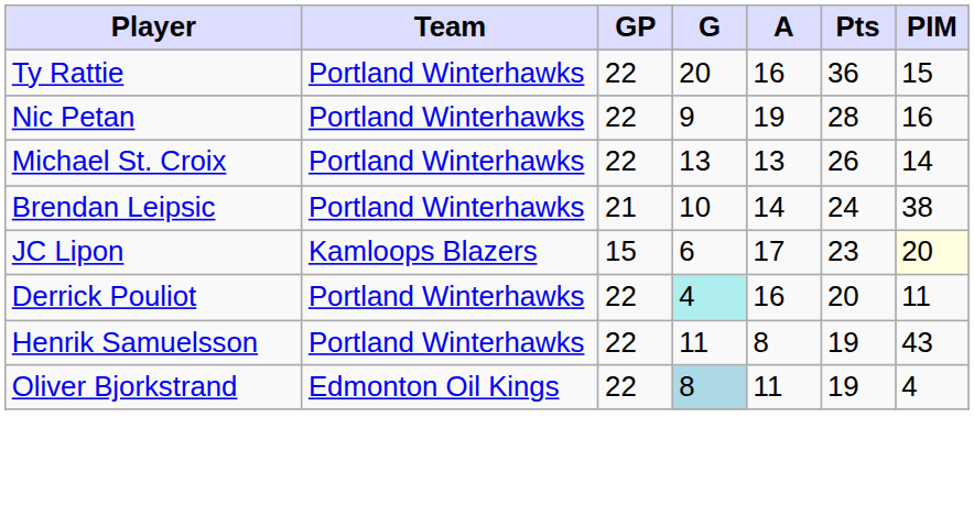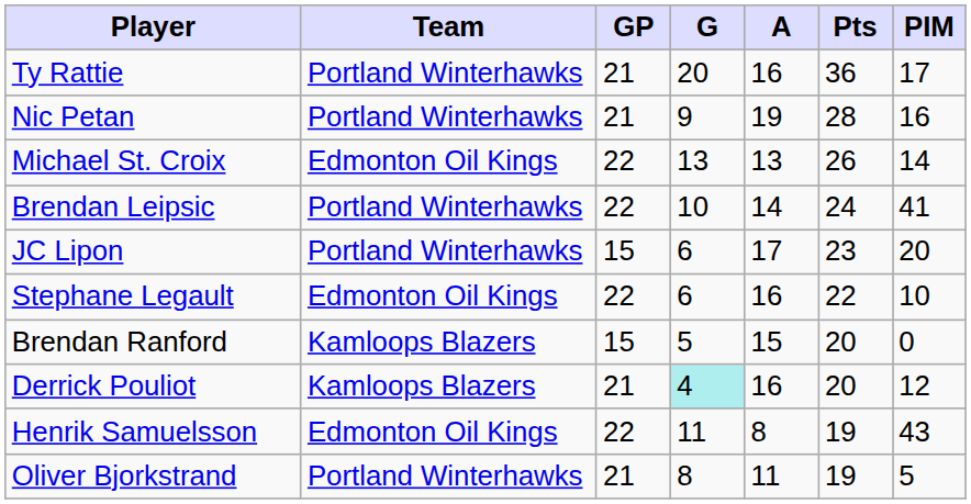 <table class="wikitable">
 <tr>
 <th style="background:#ddf; width:30%;">Player</th>
 <th style="background:#ddf; width:30%;">Team</th>
 <th style="background:#ddf; width:7.5%;">GP</th>
 <th style="background:#ddf; width:7.5%;">G</th>
 <th style="background:#ddf; width:7.5%;">A</th>
 <th style="background:#ddf; width:7.5%;">Pts</th>
 <th style="background:#ddf; width:7.5%;">PIM</th>
 </tr>
 <tr>
 <td><a href='#'>Ty Rattie</a></td>
 <td><a href='#'>Portland Winterhawks</a></td>
-<td>22</td>
+<td>21</td>
 <td>20</td>
 <td>16</td>
 <td>36</td>
-<td>15</td>
+<td>17</td>
 </tr>
 <tr>
 <td><a href='#'>Nic Petan</a></td>
 <td><a href='#'>Portland Winterhawks</a></td>
-<td>22</td>
+<td>21</td>
 <td>9</td>
 <td>19</td>
 <td>28</td>
 <td>16</td>
 </tr>
 <tr>
 <td><a href='#'>Michael St. Croix</a></td>
-<td><a href='#'>Portland Winterhawks</a></td>
+<td><a href='#'>Edmonton Oil Kings</a></td>
 <td>22</td>
 <td>13</td>
 <td>13</td>
 <td>26</td>
 <td>14</td>
 </tr>
 <tr>
 <td><a href='#'>Brendan Leipsic</a></td>
 <td><a href='#'>Portland Winterhawks</a></td>
-<td>21</td>
+<td>22</td>
 <td>10</td>
 <td>14</td>
 <td>24</td>
-<td>38</td>
+<td>41</td>
 </tr>
 <tr>
 <td><a href='#'>JC Lipon</a></td>
-<td><a href='#'>Kamloops Blazers</a></td>
+<td><a href='#'>Portland Winterhawks</a></td>
 <td>15</td>
 <td>6</td>
 <td>17</td>
 <td>23</td>
-<td style="background: lightyellow;">20</td>
+<td>20</td>
+</tr>
+<tr>
+<td><a href='#'>Stephane Legault</a></td>
+<td><a href='#'>Edmonton Oil Kings</a></td>
+<td>22</td>
+<td>6</td>
+<td>16</td>
+<td>22</td>
+<td>10</td>
+</tr>
+<tr>
+<td>Brendan Ranford</td>
+<td><a href='#'>Kamloops Blazers</a></td>
+<td>15</td>
+<td>5</td>
+<td>15</td>
+<td>20</td>
+<td>0</td>
 </tr>
 <tr>
 <td><a href='#'>Derrick Pouliot</a></td>
-<td><a href='#'>Portland Winterhawks</a></td>
-<td>22</td>
+<td><a href='#'>Kamloops Blazers</a></td>
+<td>21</td>
 <td style="background: paleturquoise;">4</td>
 <td>16</td>
 <td>20</td>
-<td>11</td>
+<td>12</td>
 </tr>
 <tr>
 <td><a href='#'>Henrik Samuelsson</a></td>
-<td><a href='#'>Portland Winterhawks</a></td>
+<td><a href='#'>Edmonton Oil Kings</a></td>
 <td>22</td>
 <td>11</td>
 <td>8</td>
 <td>19</td>
 <td>43</td>
 </tr>
 <tr>
 <td><a href='#'>Oliver Bjorkstrand</a></td>
-<td><a href='#'>Edmonton Oil Kings</a></td>
-<td>22</td>
-<td style="background: lightblue;">8</td>
+<td><a href='#'>Portland Winterhawks</a></td>
+<td>21</td>
+<td>8</td>
 <td>11</td>
 <td>19</td>
-<td>4</td>
+<td>5</td>
 </tr>
 </table>
